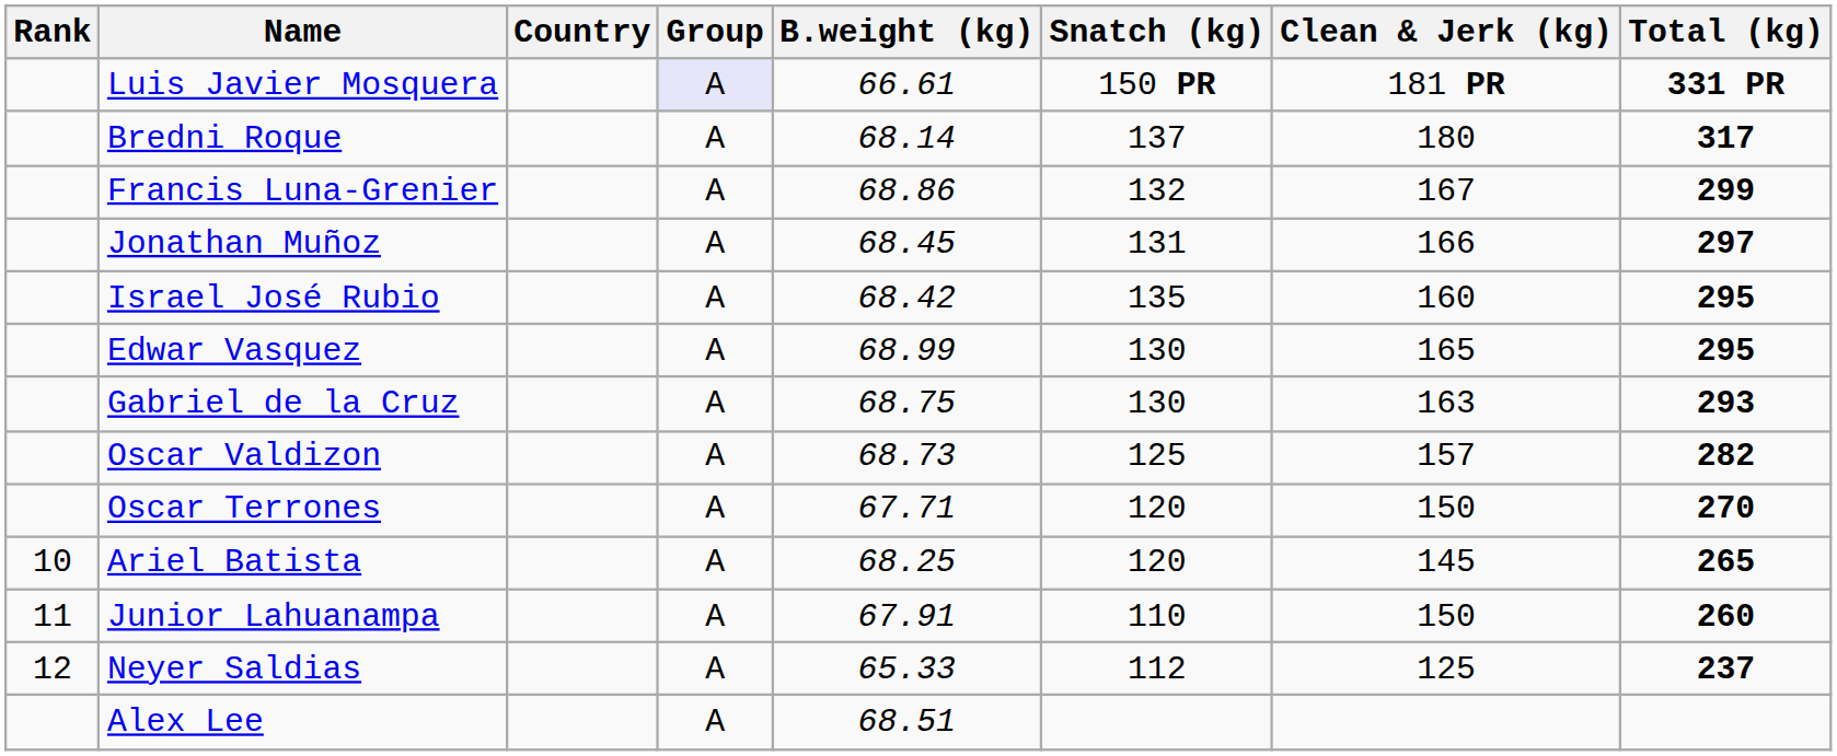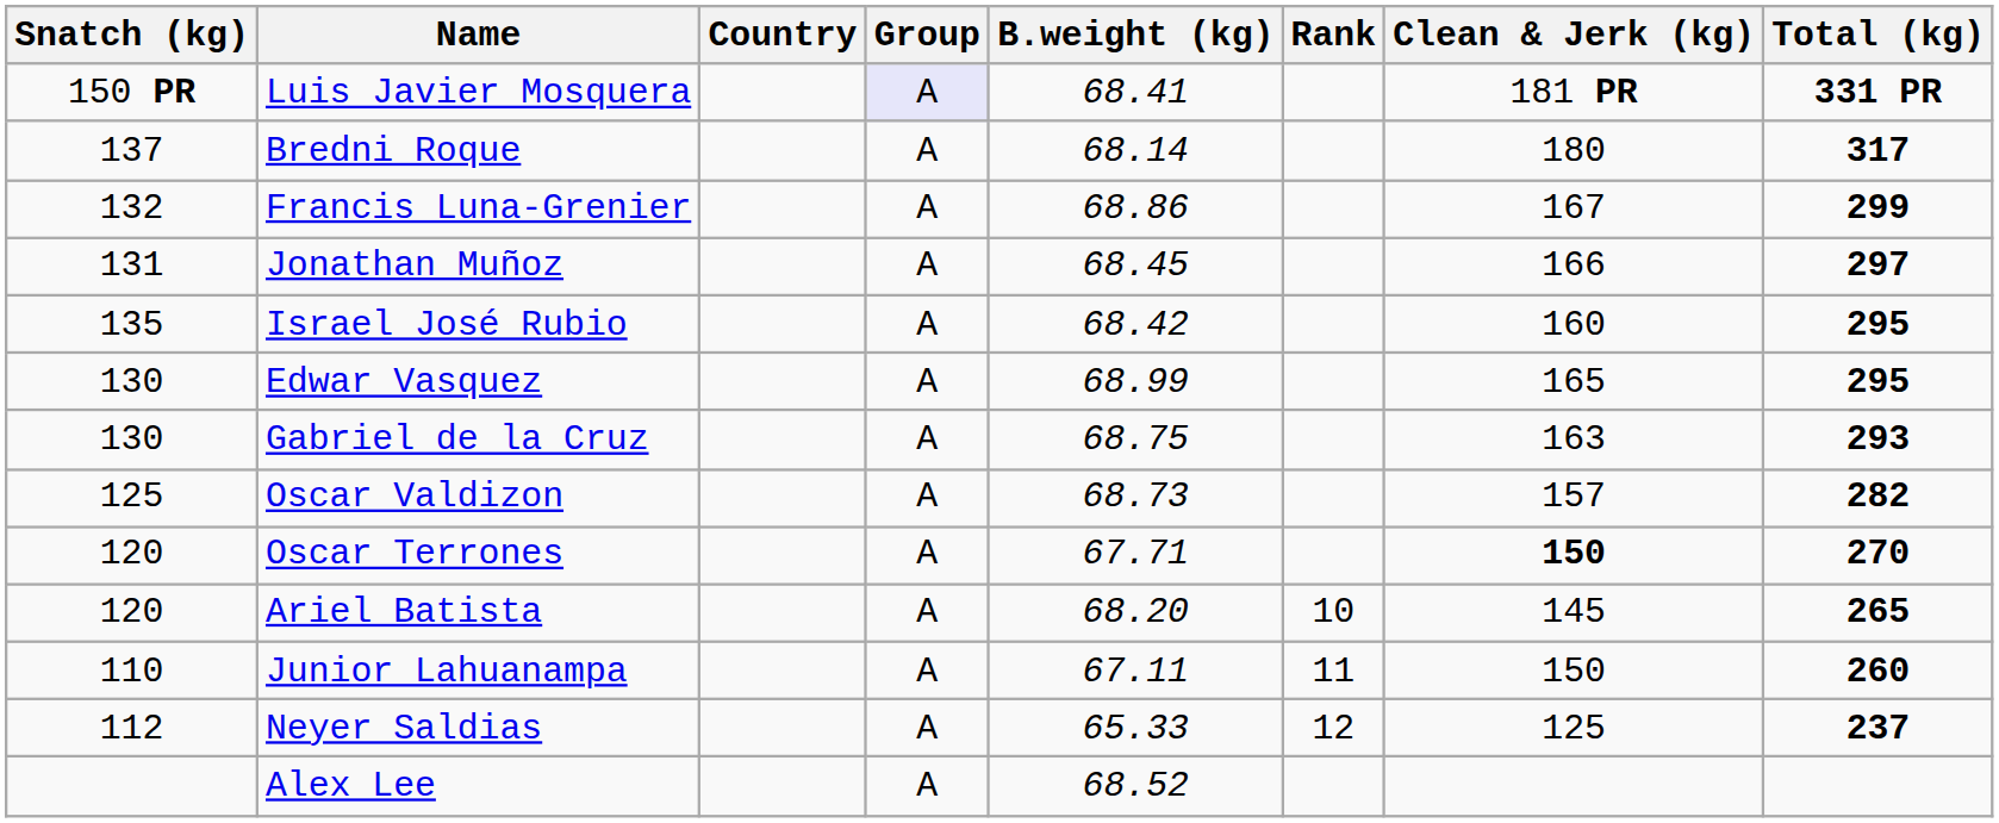 <table class="wikitable sortable" style="text-align:center;">
 <tr>
-<th>Rank</th>
+<th>Snatch (kg)</th>
 <th>Name</th>
 <th>Country</th>
 <th>Group</th>
 <th>B.weight (kg)</th>
-<th>Snatch (kg)</th>
+<th>Rank</th>
 <th>Clean & Jerk (kg)</th>
 <th>Total (kg)</th>
 </tr>
 <tr>
-<td></td>
+<td>150 <strong>PR</strong></td>
 <td align=left><a href='#'>Luis Javier Mosquera</a></td>
 <td align=left></td>
 <td style="background: lavender;">A</td>
-<td><em>66.61</em></td>
-<td>150 <strong>PR</strong></td>
+<td><em>68.41</em></td>
+<td></td>
 <td>181 <strong>PR</strong></td>
 <td><strong>331</strong> <strong>PR</strong></td>
 </tr>
 <tr>
-<td></td>
+<td>137</td>
 <td align=left><a href='#'>Bredni Roque</a></td>
 <td align=left></td>
 <td>A</td>
 <td><em>68.14</em></td>
-<td>137</td>
+<td></td>
 <td>180</td>
 <td><strong>317</strong></td>
 </tr>
 <tr>
-<td></td>
+<td>132</td>
 <td align=left><a href='#'>Francis Luna-Grenier</a></td>
 <td align=left></td>
 <td>A</td>
 <td><em>68.86</em></td>
-<td>132</td>
+<td></td>
 <td>167</td>
 <td><strong>299</strong></td>
 </tr>
 <tr>
-<td></td>
+<td>131</td>
 <td align=left><a href='#'>Jonathan Muñoz</a></td>
 <td align=left></td>
 <td>A</td>
 <td><em>68.45</em></td>
-<td>131</td>
+<td></td>
 <td>166</td>
 <td><strong>297</strong></td>
 </tr>
 <tr>
-<td></td>
+<td>135</td>
 <td align=left><a href='#'>Israel José Rubio</a></td>
 <td align=left></td>
 <td>A</td>
 <td><em>68.42</em></td>
-<td>135</td>
+<td></td>
 <td>160</td>
 <td><strong>295</strong></td>
 </tr>
 <tr>
-<td></td>
+<td>130</td>
 <td align=left><a href='#'>Edwar Vasquez</a></td>
 <td align=left></td>
 <td>A</td>
 <td><em>68.99</em></td>
-<td>130</td>
+<td></td>
 <td>165</td>
 <td><strong>295</strong></td>
 </tr>
 <tr>
-<td></td>
+<td>130</td>
 <td align=left><a href='#'>Gabriel de la Cruz</a></td>
 <td align=left></td>
 <td>A</td>
 <td><em>68.75</em></td>
-<td>130</td>
+<td></td>
 <td>163</td>
 <td><strong>293</strong></td>
 </tr>
 <tr>
-<td></td>
+<td>125</td>
 <td align=left><a href='#'>Oscar Valdizon</a></td>
 <td align=left></td>
 <td>A</td>
 <td><em>68.73</em></td>
-<td>125</td>
+<td></td>
 <td>157</td>
 <td><strong>282</strong></td>
 </tr>
 <tr>
-<td></td>
+<td>120</td>
 <td align=left><a href='#'>Oscar Terrones</a></td>
 <td align=left></td>
 <td>A</td>
 <td><em>67.71</em></td>
-<td>120</td>
-<td>150</td>
+<td></td>
+<td><strong>150</strong></td>
 <td><strong>270</strong></td>
 </tr>
 <tr>
-<td>10</td>
+<td>120</td>
 <td align=left><a href='#'>Ariel Batista</a></td>
 <td align=left></td>
 <td>A</td>
-<td><em>68.25</em></td>
-<td>120</td>
+<td><em>68.20</em></td>
+<td>10</td>
 <td>145</td>
 <td><strong>265</strong></td>
 </tr>
 <tr>
-<td>11</td>
+<td>110</td>
 <td align=left><a href='#'>Junior Lahuanampa</a></td>
 <td align=left></td>
 <td>A</td>
-<td><em>67.91</em></td>
-<td>110</td>
+<td><em>67.11</em></td>
+<td>11</td>
 <td>150</td>
 <td><strong>260</strong></td>
 </tr>
 <tr>
-<td>12</td>
+<td>112</td>
 <td align=left><a href='#'>Neyer Saldias</a></td>
 <td align=left></td>
 <td>A</td>
 <td><em>65.33</em></td>
-<td>112</td>
+<td>12</td>
 <td>125</td>
 <td><strong>237</strong></td>
 </tr>
 <tr>
 <td></td>
 <td align=left><a href='#'>Alex Lee</a></td>
 <td align=left></td>
 <td>A</td>
-<td><em>68.51</em></td>
+<td><em>68.52</em></td>
 <td></td>
 <td></td>
 <td><strong></strong></td>
 </tr>
 </table>
